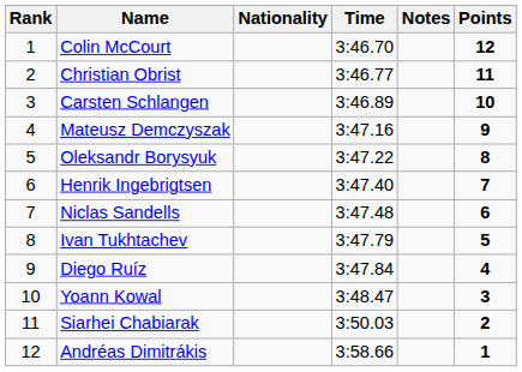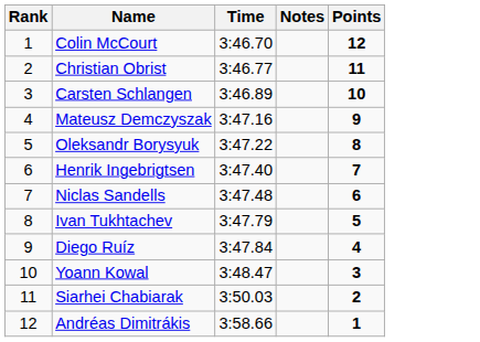 <table class="wikitable sortable" style="text-align:center">
 <tr>
 <th>Rank</th>
 <th>Name</th>
-<th>Nationality</th>
 <th>Time</th>
 <th>Notes</th>
 <th>Points</th>
 </tr>
 <tr>
 <td>1</td>
 <td align=left><a href='#'>Colin McCourt</a></td>
-<td align=left></td>
 <td>3:46.70</td>
 <td></td>
 <td><strong>12</strong></td>
 </tr>
 <tr>
 <td>2</td>
 <td align=left><a href='#'>Christian Obrist</a></td>
-<td align=left></td>
 <td>3:46.77</td>
 <td></td>
 <td><strong>11</strong></td>
 </tr>
 <tr>
 <td>3</td>
 <td align=left><a href='#'>Carsten Schlangen</a></td>
-<td align=left></td>
 <td>3:46.89</td>
 <td></td>
 <td><strong>10</strong></td>
 </tr>
 <tr>
 <td>4</td>
 <td align=left><a href='#'>Mateusz Demczyszak</a></td>
-<td align=left></td>
 <td>3:47.16</td>
 <td></td>
 <td><strong>9</strong></td>
 </tr>
 <tr>
 <td>5</td>
 <td align=left><a href='#'>Oleksandr Borysyuk</a></td>
-<td align=left></td>
 <td>3:47.22</td>
 <td></td>
 <td><strong>8</strong></td>
 </tr>
 <tr>
 <td>6</td>
 <td align=left><a href='#'>Henrik Ingebrigtsen</a></td>
-<td align=left></td>
 <td>3:47.40</td>
 <td></td>
 <td><strong>7</strong></td>
 </tr>
 <tr>
 <td>7</td>
 <td align=left><a href='#'>Niclas Sandells</a></td>
-<td align=left></td>
 <td>3:47.48</td>
 <td></td>
 <td><strong>6</strong></td>
 </tr>
 <tr>
 <td>8</td>
 <td align=left><a href='#'>Ivan Tukhtachev</a></td>
-<td align=left></td>
 <td>3:47.79</td>
 <td></td>
 <td><strong>5</strong></td>
 </tr>
 <tr>
 <td>9</td>
 <td align=left><a href='#'>Diego Ruíz</a></td>
-<td align=left></td>
 <td>3:47.84</td>
 <td></td>
 <td><strong>4</strong></td>
 </tr>
 <tr>
 <td>10</td>
 <td align=left><a href='#'>Yoann Kowal</a></td>
-<td align=left></td>
 <td>3:48.47</td>
 <td></td>
 <td><strong>3</strong></td>
 </tr>
 <tr>
 <td>11</td>
 <td align=left><a href='#'>Siarhei Chabiarak</a></td>
-<td align=left></td>
 <td>3:50.03</td>
 <td></td>
 <td><strong>2</strong></td>
 </tr>
 <tr>
 <td>12</td>
 <td align=left><a href='#'>Andréas Dimitrákis</a></td>
-<td align=left></td>
 <td>3:58.66</td>
 <td></td>
 <td><strong>1</strong></td>
 </tr>
 </table>
